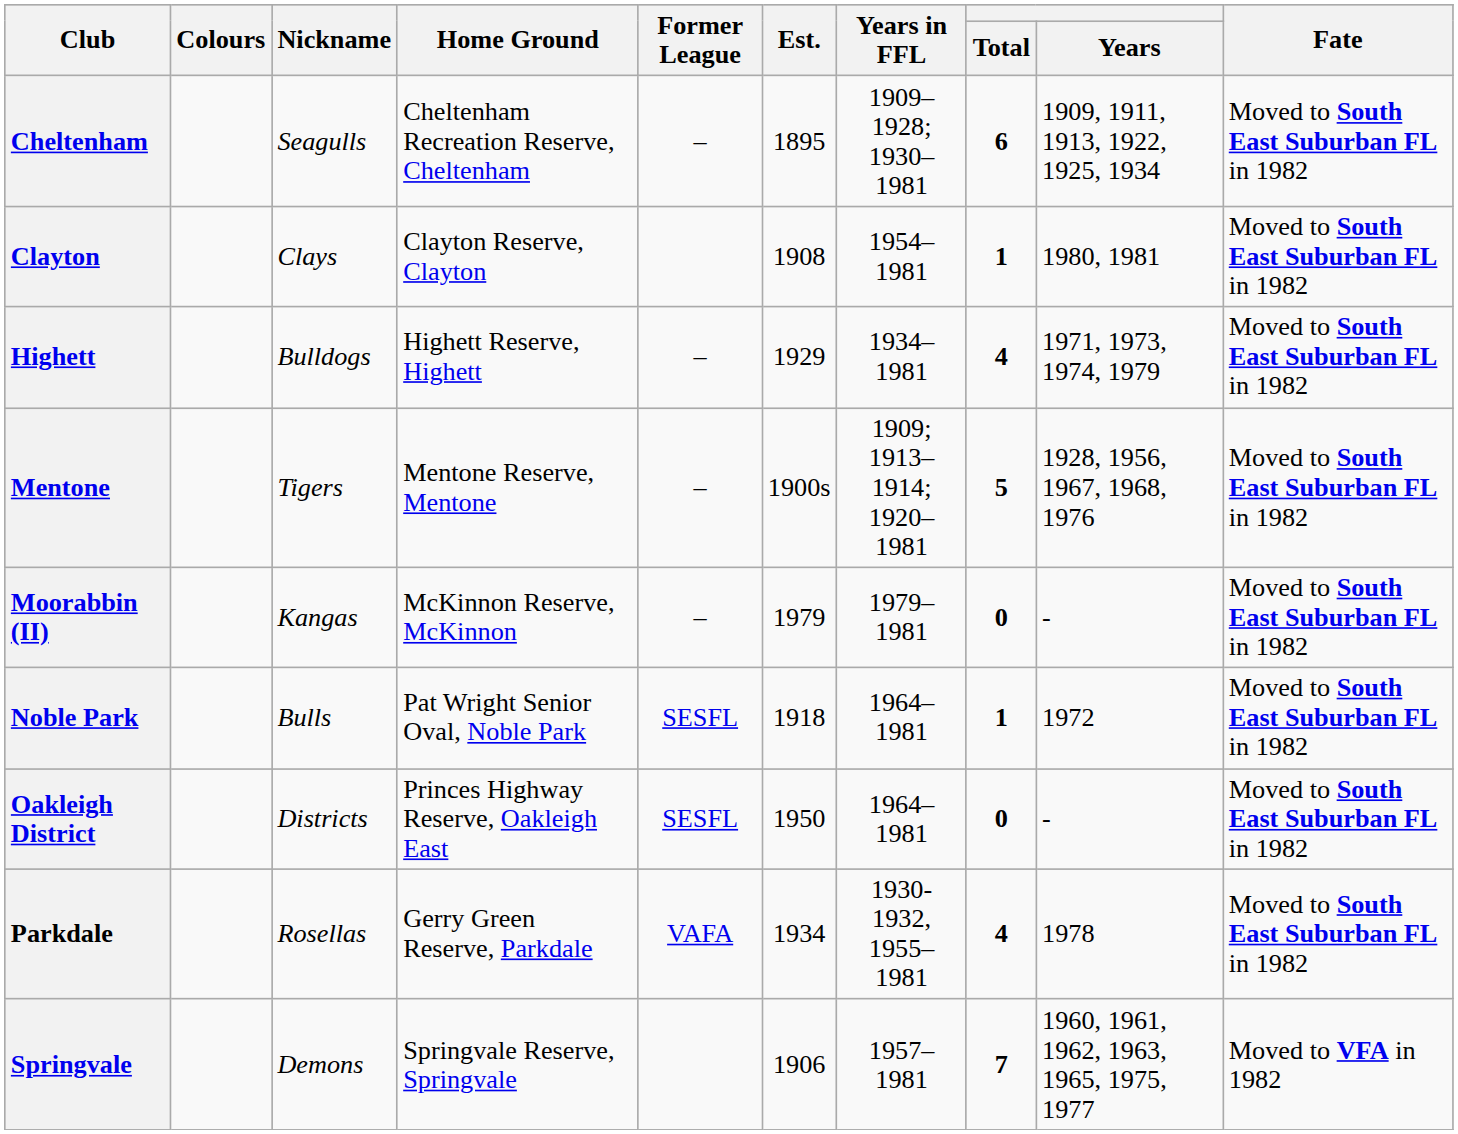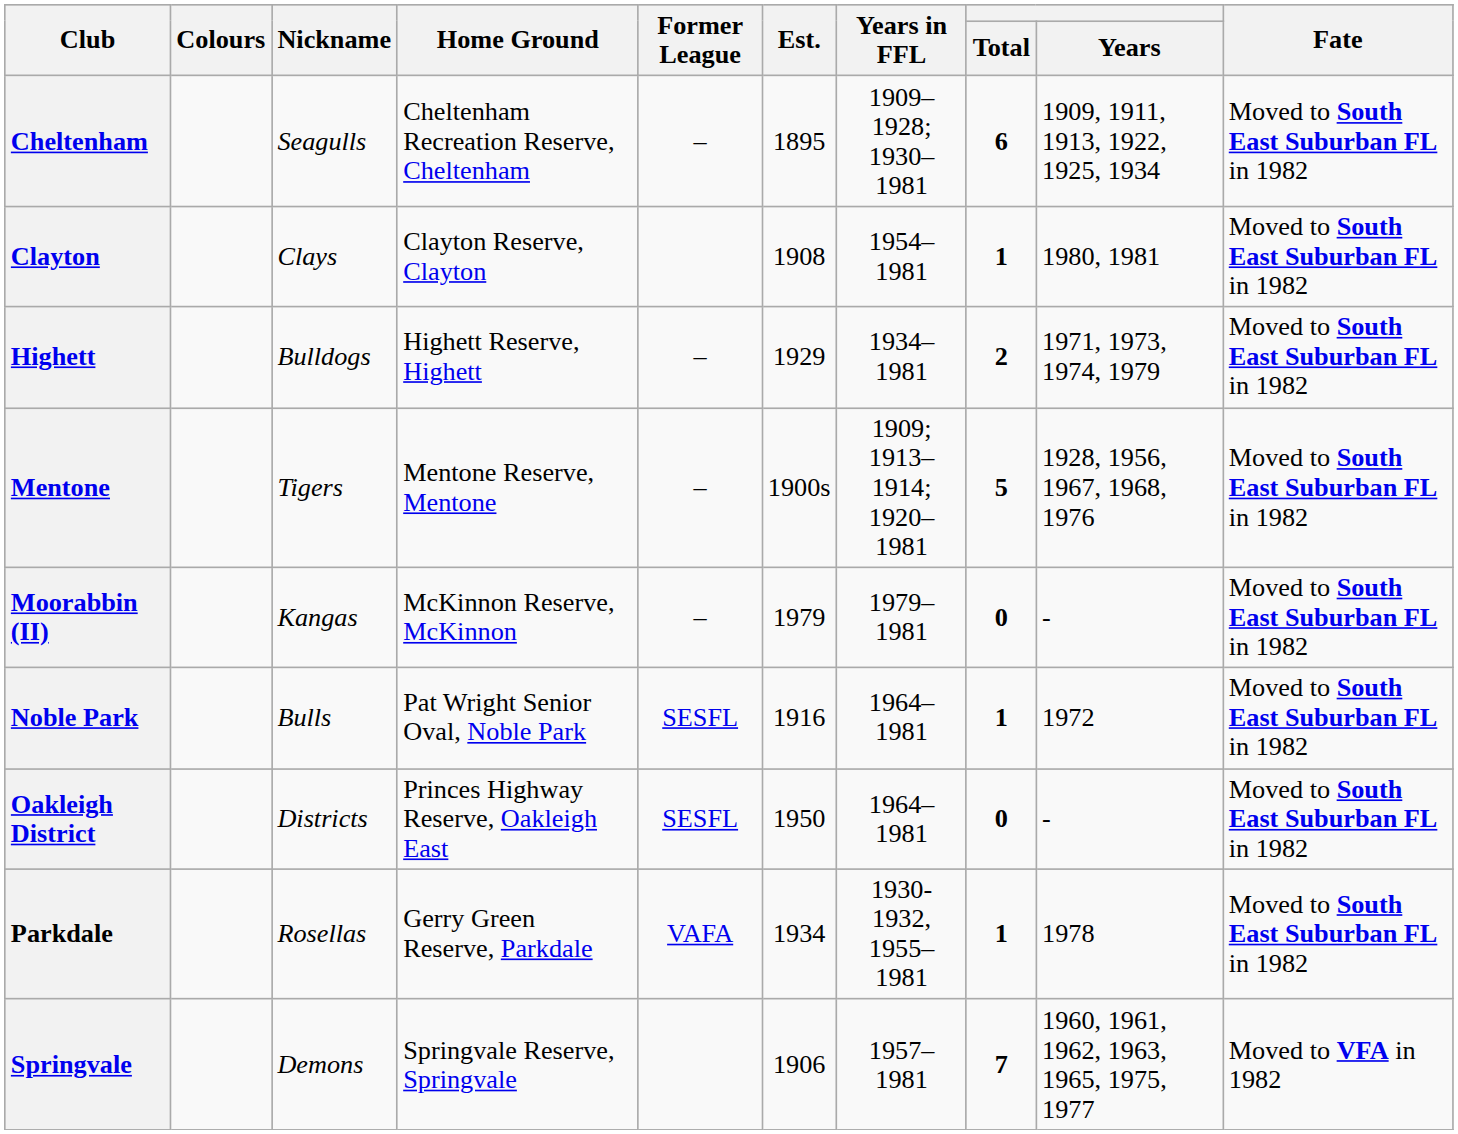 <table class="wikitable sortable" style="text-align:center; width:100%">
 <tr>
 <th rowspan="2">Club</th>
 <th rowspan="2">Colours</th>
 <th rowspan="2">Nickname</th>
 <th rowspan="2">Home Ground</th>
 <th rowspan="2">Former League</th>
 <th rowspan="2">Est.</th>
 <th rowspan="2">Years in FFL</th>
 <th colspan="2"></th>
 <th rowspan="2">Fate</th>
 </tr>
 <tr>
 <th>Total</th>
 <th>Years</th>
 </tr>
 <tr>
 <th style="text-align:left"><a href='#'>Cheltenham</a></th>
 <td></td>
 <td align="left"><em>Seagulls</em></td>
 <td align="left">Cheltenham Recreation Reserve, <a href='#'>Cheltenham</a></td>
 <td>–</td>
 <td>1895</td>
 <td align="center">1909–1928; <br>1930–1981</td>
 <td><strong>6</strong></td>
 <td align="left">1909, 1911, 1913, 1922, 1925, 1934</td>
 <td align="left">Moved to <strong><a href='#'>South East Suburban FL</a></strong> in 1982</td>
 </tr>
 <tr>
 <th style="text-align:left"><a href='#'>Clayton</a></th>
 <td></td>
 <td align="left"><em>Clays</em></td>
 <td align="left">Clayton Reserve, <a href='#'>Clayton</a></td>
 <td></td>
 <td>1908</td>
 <td align="center">1954–1981</td>
 <td><strong>1</strong></td>
 <td align="left">1980, 1981</td>
 <td align="left">Moved to <strong><a href='#'>South East Suburban FL</a></strong> in 1982</td>
 </tr>
 <tr>
 <th style="text-align:left"><a href='#'>Highett</a></th>
 <td></td>
 <td align="left"><em>Bulldogs</em></td>
 <td align="left">Highett Reserve, <a href='#'>Highett</a></td>
 <td>–</td>
 <td>1929</td>
 <td align="center">1934–1981</td>
-<td><strong>4</strong></td>
+<td><strong>2</strong></td>
 <td align="left">1971, 1973, 1974, 1979</td>
 <td align="left">Moved to <strong><a href='#'>South East Suburban FL</a></strong> in 1982</td>
 </tr>
 <tr>
 <th style="text-align:left"><a href='#'>Mentone</a></th>
 <td></td>
 <td align="left"><em>Tigers</em></td>
 <td align="left">Mentone Reserve, <a href='#'>Mentone</a></td>
 <td>–</td>
 <td>1900s</td>
 <td align="center">1909; 1913–1914; <br> 1920–1981</td>
 <td><strong>5</strong></td>
 <td align="left">1928, 1956, 1967, 1968, 1976</td>
 <td align="left">Moved to <strong><a href='#'>South East Suburban FL</a></strong> in 1982</td>
 </tr>
 <tr>
 <th style="text-align:left"><a href='#'>Moorabbin (II)</a></th>
 <td></td>
 <td align="left"><em>Kangas</em></td>
 <td align="left">McKinnon Reserve, <a href='#'>McKinnon</a></td>
 <td>–</td>
 <td>1979</td>
 <td align="center">1979–1981</td>
 <td><strong>0</strong></td>
 <td align="left">-</td>
 <td align="left">Moved to <strong><a href='#'>South East Suburban FL</a></strong> in 1982</td>
 </tr>
 <tr>
 <th style="text-align:left"><a href='#'>Noble Park</a></th>
 <td></td>
 <td align="left"><em>Bulls</em></td>
 <td align="left">Pat Wright Senior Oval, <a href='#'>Noble Park</a></td>
 <td><a href='#'>SESFL</a></td>
-<td>1918</td>
+<td>1916</td>
 <td align="center">1964–1981</td>
 <td><strong>1</strong></td>
 <td align="left">1972</td>
 <td align="left">Moved to <strong><a href='#'>South East Suburban FL</a></strong> in 1982</td>
 </tr>
 <tr>
 <th style="text-align:left"><a href='#'>Oakleigh District</a></th>
 <td></td>
 <td align="left"><em>Districts</em></td>
 <td align="left">Princes Highway Reserve, <a href='#'>Oakleigh East</a></td>
 <td><a href='#'>SESFL</a></td>
 <td>1950</td>
 <td align="center">1964–1981</td>
 <td><strong>0</strong></td>
 <td align="left">-</td>
 <td align="left">Moved to <strong><a href='#'>South East Suburban FL</a></strong> in 1982</td>
 </tr>
 <tr>
 <th style="text-align:left">Parkdale</th>
 <td></td>
 <td align="left"><em>Rosellas</em></td>
 <td align="left">Gerry Green Reserve, <a href='#'>Parkdale</a></td>
 <td><a href='#'>VAFA</a></td>
 <td>1934</td>
 <td align="center">1930-1932, 1955–1981</td>
-<td><strong>4</strong></td>
+<td><strong>1</strong></td>
 <td align="left">1978</td>
 <td align="left">Moved to <strong><a href='#'>South East Suburban FL</a></strong> in 1982</td>
 </tr>
 <tr>
 <th style="text-align:left"><a href='#'>Springvale</a></th>
 <td></td>
 <td align="left"><em>Demons</em></td>
 <td align="left">Springvale Reserve, <a href='#'>Springvale</a></td>
 <td></td>
 <td>1906</td>
 <td align="center">1957–1981</td>
 <td><strong>7</strong></td>
 <td align="left">1960, 1961, 1962, 1963, 1965, 1975, 1977</td>
 <td align="left">Moved to <strong><a href='#'>VFA</a></strong> in 1982</td>
 </tr>
 </table>
